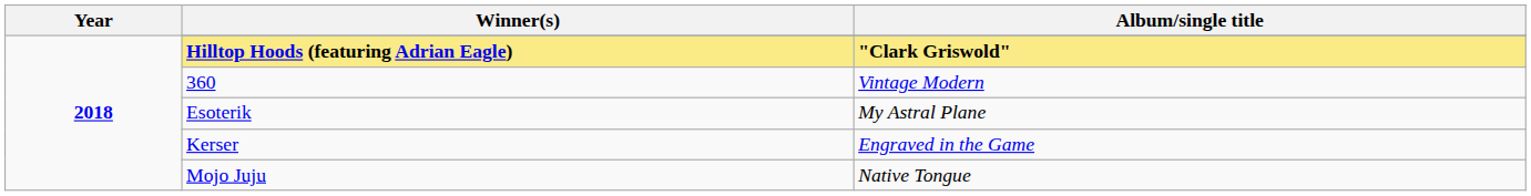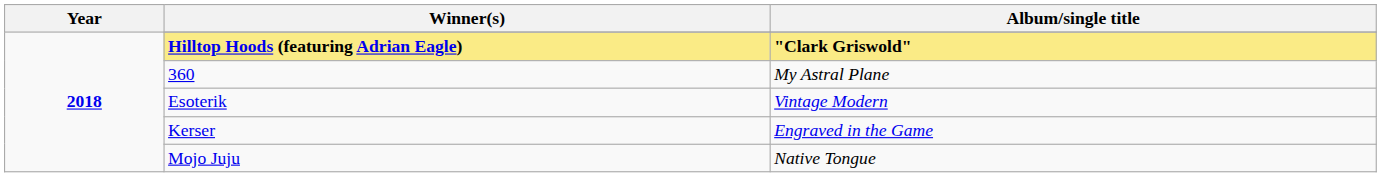 <table class="sortable wikitable">
 <tr>
 <th width="5%">Year</th>
 <th width="19%">Winner(s)</th>
 <th width="19%">Album/single title</th>
 </tr>
 <tr>
 <td rowspan="6" align="center"><strong><a href='#'>2018</a></strong><br></td>
 </tr>
 <tr style="background:#FAEB86">
 <td><strong><a href='#'>Hilltop Hoods</a> (featuring <a href='#'>Adrian Eagle</a>)</strong></td>
 <td><strong>"Clark Griswold"</strong></td>
 </tr>
 <tr>
 <td><a href='#'>360</a></td>
-<td><em><a href='#'>Vintage Modern</a></em></td>
+<td><em>My Astral Plane</em></td>
 </tr>
 <tr>
 <td><a href='#'>Esoterik</a></td>
-<td><em>My Astral Plane</em></td>
+<td><em><a href='#'>Vintage Modern</a></em></td>
 </tr>
 <tr>
 <td><a href='#'>Kerser</a></td>
 <td><em><a href='#'>Engraved in the Game</a></em></td>
 </tr>
 <tr>
 <td><a href='#'>Mojo Juju</a></td>
 <td><em>Native Tongue</em></td>
 </tr>
 </table>
